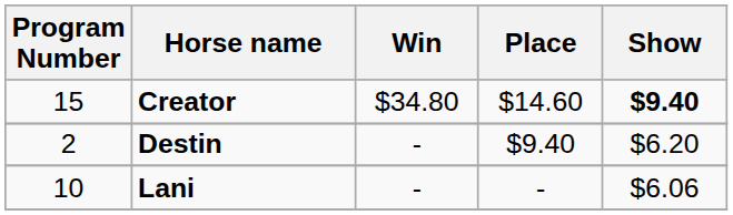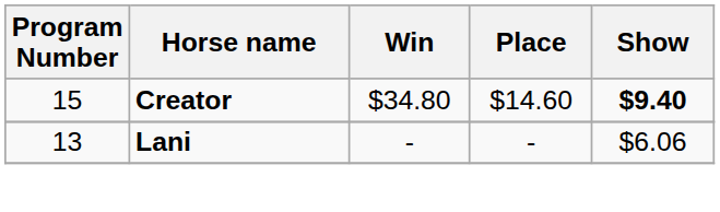 <table class="wikitable sortable" style="font-size:90%">
 <tr>
 <th width="48px">Program <br> Number</th>
 <th width="110px">Horse name</th>
 <th width="58px">Win</th>
 <th width="58px">Place</th>
 <th width="58px">Show</th>
 </tr>
 <tr>
 <td align=center>15</td>
 <td><strong>Creator</strong></td>
 <td align=center>$34.80</td>
 <td align=center>$14.60</td>
 <td align=center><strong>$9.40</strong></td>
 </tr>
 <tr>
 </tr>
 <tr>
-<td align=center>2</td>
-<td><strong>Destin</strong></td>
-<td align=center>-</td>
-<td align=center>$9.40</td>
-<td align=center>$6.20</td>
 </tr>
 <tr>
-</tr>
-<tr>
-<td align=center>10</td>
+<td align=center>13</td>
 <td><strong>Lani</strong></td>
 <td align=center>-</td>
 <td align=center>-</td>
 <td align=center>$6.06</td>
 </tr>
 <tr>
 </tr>
 </table>
